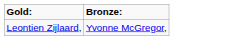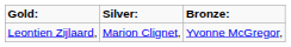 <table class="wikitable">
 <tr>
 <td !align="center"><strong>Gold:</strong> </td>
+<td !align="center"><strong>Silver:</strong> </td>
 <td !align="center"><strong>Bronze:</strong> </td>
 </tr>
 <tr>
 <td><a href='#'>Leontien Zijlaard</a>, </td>
+<td><a href='#'>Marion Clignet</a>, </td>
 <td><a href='#'>Yvonne McGregor</a>, </td>
 </tr>
 </table>
